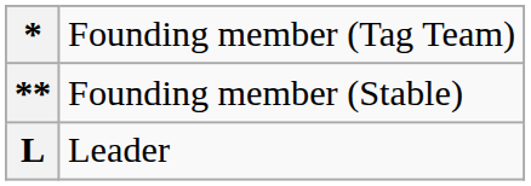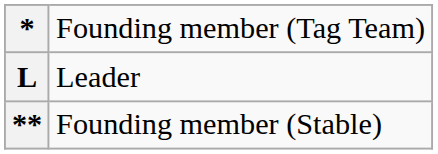 <table class="wikitable">
 <tr>
 <th>*</th>
 <td>Founding member (Tag Team)</td>
 </tr>
 <tr>
+<th><strong>L</strong></th>
+<td>Leader</td>
+</tr>
+<tr>
 <th>**</th>
 <td>Founding member (Stable)</td>
 </tr>
-<tr>
-<th><strong>L</strong></th>
-<td>Leader</td>
-</tr>
 </table>
